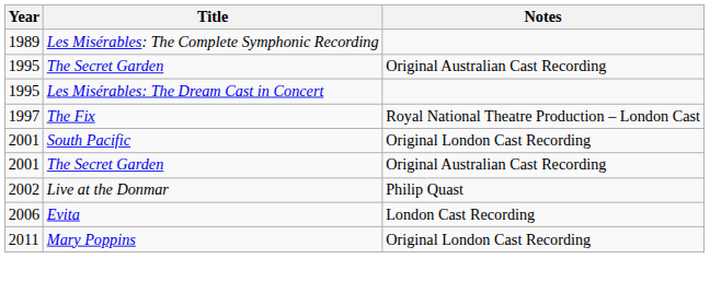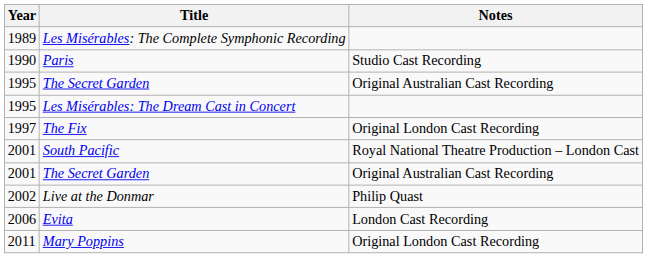 <table class=wikitable>
 <tr>
 <th>Year</th>
 <th>Title</th>
 <th>Notes</th>
 </tr>
 <tr>
 <td>1989</td>
 <td><em><a href='#'>Les Misérables</a>: The Complete Symphonic Recording</em></td>
 <td></td>
+</tr>
+<tr>
+<td>1990</td>
+<td><em><a href='#'>Paris</a></em></td>
+<td>Studio Cast Recording</td>
 </tr>
 <tr>
 <td>1995</td>
 <td><em><a href='#'>The Secret Garden</a></em></td>
 <td>Original Australian Cast Recording</td>
 </tr>
 <tr>
 <td>1995</td>
 <td><em><a href='#'>Les Misérables: The Dream Cast in Concert</a></em></td>
 <td></td>
 </tr>
 <tr>
 <td>1997</td>
 <td><em><a href='#'>The Fix</a></em></td>
-<td>Royal National Theatre Production – London Cast</td>
+<td>Original London Cast Recording</td>
 </tr>
 <tr>
 <td>2001</td>
 <td><em><a href='#'>South Pacific</a></em></td>
-<td>Original London Cast Recording</td>
+<td>Royal National Theatre Production – London Cast</td>
 </tr>
 <tr>
 <td>2001</td>
 <td><em><a href='#'>The Secret Garden</a></em></td>
 <td>Original Australian Cast Recording</td>
 </tr>
 <tr>
 <td>2002</td>
 <td><em>Live at the Donmar</em></td>
 <td>Philip Quast</td>
 </tr>
 <tr>
 <td>2006</td>
 <td><em><a href='#'>Evita</a></em></td>
 <td>London Cast Recording</td>
 </tr>
 <tr>
 <td>2011</td>
 <td><em><a href='#'>Mary Poppins</a></em></td>
 <td>Original London Cast Recording</td>
 </tr>
 </table>
